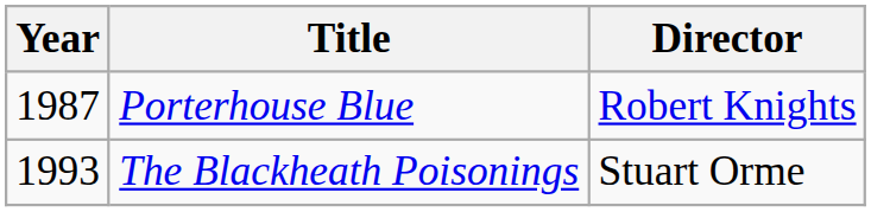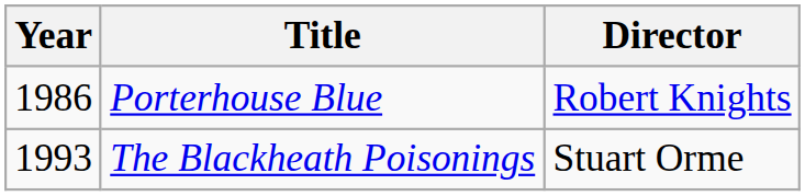 <table class="wikitable">
 <tr>
 <th>Year</th>
 <th>Title</th>
 <th>Director</th>
 </tr>
 <tr>
-<td>1987</td>
+<td>1986</td>
 <td><em><a href='#'>Porterhouse Blue</a></em></td>
 <td><a href='#'>Robert Knights</a></td>
 </tr>
 <tr>
 <td>1993</td>
 <td><em><a href='#'>The Blackheath Poisonings</a></em></td>
 <td>Stuart Orme</td>
 </tr>
 </table>
